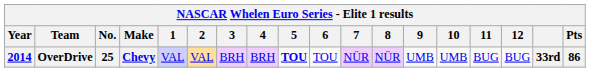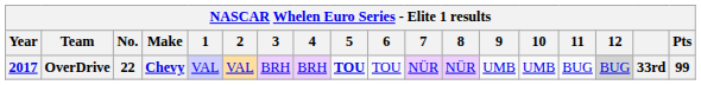 <table class="wikitable" style="text-align:center; font-size:75%">
 <tr>
 <th colspan=21><a href='#'>NASCAR</a> <a href='#'>Whelen Euro Series</a> - Elite 1 results</th>
 </tr>
 <tr>
 <th>Year</th>
 <th>Team</th>
 <th>No.</th>
 <th>Make</th>
 <th>1</th>
 <th>2</th>
 <th>3</th>
 <th>4</th>
 <th>5</th>
 <th>6</th>
 <th>7</th>
 <th>8</th>
 <th>9</th>
 <th>10</th>
 <th>11</th>
 <th>12</th>
 <th></th>
 <th>Pts</th>
 </tr>
 <tr>
-<th><a href='#'>2014</a></th>
+<th><a href='#'>2017</a></th>
 <th>OverDrive</th>
-<th>25</th>
+<th>22</th>
 <th><a href='#'>Chevy</a></th>
 <td style="background:#CFCFFF;"><a href='#'>VAL</a><br></td>
 <td style="background:#FFDF9F;"><a href='#'>VAL</a><br></td>
 <td style="background:#EFCFFF;"><a href='#'>BRH</a><br></td>
 <td style="background:#EFCFFF;"><a href='#'>BRH</a><br></td>
 <td><strong><a href='#'>TOU</a></strong></td>
 <td><a href='#'>TOU</a></td>
 <td style="background:#EFCFFF;"><a href='#'>NÜR</a><br></td>
 <td style="background:#EFCFFF;"><a href='#'>NÜR</a><br></td>
 <td><a href='#'>UMB</a></td>
 <td><a href='#'>UMB</a></td>
 <td><a href='#'>BUG</a></td>
-<td><a href='#'>BUG</a></td>
+<td style="background: lightgrey;"><a href='#'>BUG</a></td>
 <th>33rd</th>
-<th>86</th>
+<th>99</th>
 </tr>
 </table>
